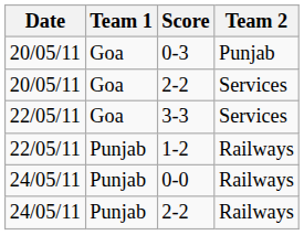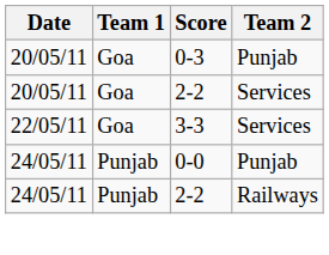 <table class="wikitable">
 <tr>
 <th>Date</th>
 <th>Team 1</th>
 <th>Score</th>
 <th>Team 2</th>
 </tr>
 <tr>
 <td>20/05/11</td>
 <td>Goa</td>
 <td>0-3</td>
 <td>Punjab</td>
 </tr>
 <tr>
 <td>20/05/11</td>
 <td>Goa</td>
 <td>2-2</td>
 <td>Services</td>
 </tr>
 <tr>
 <td>22/05/11</td>
 <td>Goa</td>
 <td>3-3</td>
 <td>Services</td>
 </tr>
 <tr>
-<td>22/05/11</td>
-<td>Punjab</td>
-<td>1-2</td>
-<td>Railways</td>
-</tr>
-<tr>
 <td>24/05/11</td>
 <td>Punjab</td>
 <td>0-0</td>
-<td>Railways</td>
+<td>Punjab</td>
 </tr>
 <tr>
 <td>24/05/11</td>
 <td>Punjab</td>
 <td>2-2</td>
 <td>Railways</td>
 </tr>
 </table>
